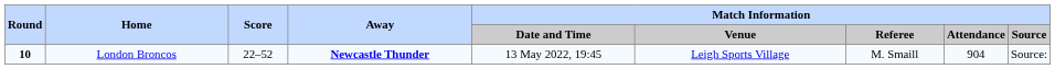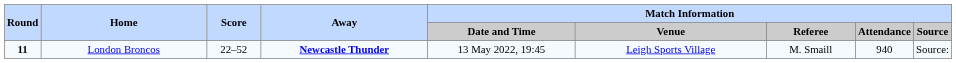 <table border=1 style="border-collapse:collapse; font-size:90%; text-align:center;" cellpadding=3 cellspacing=0 width=100%>
 <tr style="background:#c1d8ff;">
 <th scope="col" rowspan=2 width=1%>Round</th>
 <th scope="col" rowspan=2 width=19%>Home</th>
 <th scope="col" rowspan=2 width=6%>Score</th>
 <th scope="col" rowspan=2 width=19%>Away</th>
 <th colspan=5>Match Information</th>
 </tr>
 <tr style="background:#cccccc;">
 <th scope="col" width=17%>Date and Time</th>
 <th scope="col" width=22%>Venue</th>
 <th scope="col" width=10%>Referee</th>
 <th scope="col" width=7%>Attendance</th>
 <th scope="col" width=7%>Source</th>
 </tr>
 <tr style="background:#f5faff;">
-<td><strong>10</strong></td>
+<td><strong>11</strong></td>
 <td> <a href='#'>London Broncos</a></td>
 <td>22–52</td>
 <td><strong> <a href='#'>Newcastle Thunder</a></strong></td>
 <td>13 May 2022, 19:45</td>
 <td><a href='#'>Leigh Sports Village</a></td>
 <td>M. Smaill</td>
-<td>904</td>
+<td>940</td>
 <td>Source:</td>
 </tr>
 </table>
